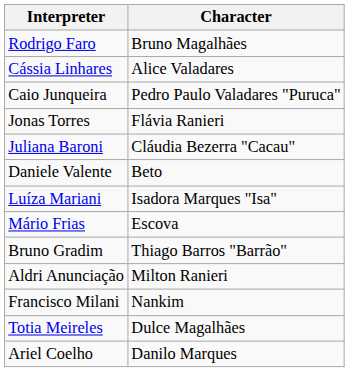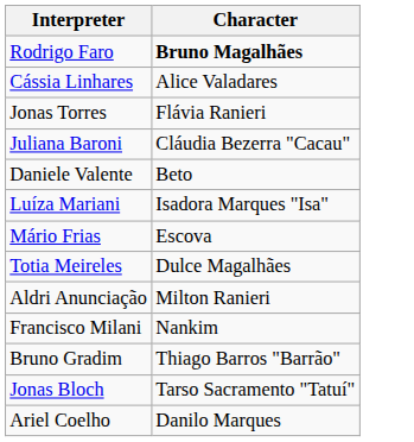 <table class="wikitable">
 <tr>
 <th>Interpreter</th>
 <th>Character</th>
 </tr>
 <tr>
 <td><a href='#'>Rodrigo Faro</a></td>
-<td>Bruno Magalhães</td>
+<td><strong>Bruno Magalhães</strong></td>
 </tr>
 <tr>
 <td><a href='#'>Cássia Linhares</a></td>
 <td>Alice Valadares</td>
-</tr>
-<tr>
-<td>Caio Junqueira</td>
-<td>Pedro Paulo Valadares "Puruca"</td>
 </tr>
 <tr>
 <td>Jonas Torres</td>
 <td>Flávia Ranieri</td>
 </tr>
 <tr>
 <td><a href='#'>Juliana Baroni</a></td>
 <td>Cláudia Bezerra "Cacau"</td>
 </tr>
 <tr>
 <td>Daniele Valente</td>
 <td>Beto</td>
 </tr>
 <tr>
 <td><a href='#'>Luíza Mariani</a></td>
 <td>Isadora Marques "Isa"</td>
 </tr>
 <tr>
 <td><a href='#'>Mário Frias</a></td>
 <td>Escova</td>
 </tr>
 <tr>
-<td>Bruno Gradim</td>
-<td>Thiago Barros "Barrão"</td>
+<td><a href='#'>Totia Meireles</a></td>
+<td>Dulce Magalhães</td>
 </tr>
 <tr>
 <td>Aldri Anunciação</td>
 <td>Milton Ranieri</td>
 </tr>
 <tr>
 <td>Francisco Milani</td>
 <td>Nankim</td>
 </tr>
 <tr>
-<td><a href='#'>Totia Meireles</a></td>
-<td>Dulce Magalhães</td>
+<td>Bruno Gradim</td>
+<td>Thiago Barros "Barrão"</td>
+</tr>
+<tr>
+<td><a href='#'>Jonas Bloch</a></td>
+<td>Tarso Sacramento "Tatuí"</td>
 </tr>
 <tr>
 <td>Ariel Coelho</td>
 <td>Danilo Marques</td>
 </tr>
 </table>
